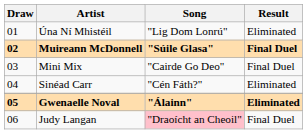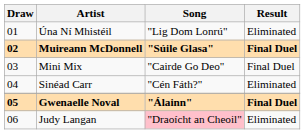 <table class="sortable wikitable">
 <tr>
 <th>Draw</th>
 <th>Artist</th>
 <th>Song</th>
 <th>Result</th>
 </tr>
 <tr>
 <td>01</td>
 <td>Úna Ní Mhistéil</td>
 <td>"Lig Dom Lonrú"</td>
 <td>Eliminated</td>
 </tr>
 <tr style="font-weight: bold; background: navajowhite;">
 <td>02</td>
 <td>Muireann McDonnell</td>
 <td>"Súile Glasa"</td>
 <td>Final Duel</td>
 </tr>
 <tr>
 <td>03</td>
 <td>Mini Mix</td>
 <td>"Cairde Go Deo"</td>
 <td>Final Duel</td>
 </tr>
 <tr>
 <td>04</td>
 <td>Sinéad Carr</td>
 <td>"Cén Fáth?"</td>
 <td>Eliminated</td>
 </tr>
 <tr>
 </tr>
 <tr style="font-weight: bold; background: navajowhite;">
 <td>05</td>
 <td>Gwenaelle Noval</td>
 <td>"Álainn"</td>
-<td>Eliminated</td>
+<td>Final Duel</td>
 </tr>
 <tr>
 <td>06</td>
 <td>Judy Langan</td>
 <td style="background: pink;">"Draoícht an Cheoil"</td>
-<td>Final Duel</td>
+<td>Eliminated</td>
 </tr>
 </table>
